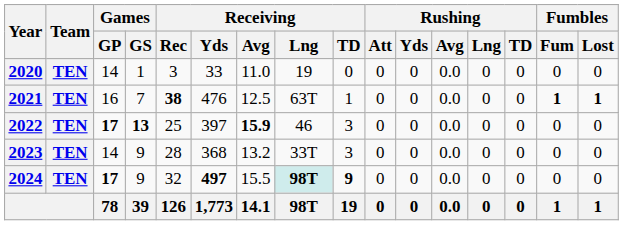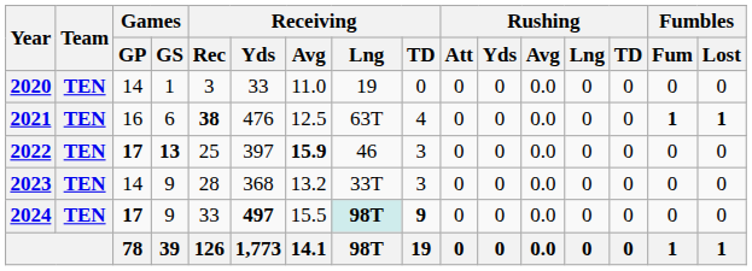 <table class="wikitable" style="text-align:center; width=%75">
 <tr>
 <th rowspan="2">Year</th>
 <th rowspan="2">Team</th>
 <th colspan="2">Games</th>
 <th colspan="5">Receiving</th>
 <th colspan="5">Rushing</th>
 <th colspan="2">Fumbles</th>
 </tr>
 <tr>
 <th>GP</th>
 <th>GS</th>
 <th>Rec</th>
 <th>Yds</th>
 <th>Avg</th>
 <th>Lng</th>
 <th>TD</th>
 <th>Att</th>
 <th>Yds</th>
 <th>Avg</th>
 <th>Lng</th>
 <th>TD</th>
 <th>Fum</th>
 <th>Lost</th>
 </tr>
 <tr>
 <th><a href='#'>2020</a></th>
 <th><a href='#'>TEN</a></th>
 <td>14</td>
 <td>1</td>
 <td>3</td>
 <td>33</td>
 <td>11.0</td>
 <td>19</td>
 <td>0</td>
 <td>0</td>
 <td>0</td>
 <td>0.0</td>
 <td>0</td>
 <td>0</td>
 <td>0</td>
 <td>0</td>
 </tr>
 <tr>
 <th><a href='#'>2021</a></th>
 <th><a href='#'>TEN</a></th>
 <td>16</td>
-<td>7</td>
+<td>6</td>
 <td><strong>38</strong></td>
 <td>476</td>
 <td>12.5</td>
 <td>63T</td>
-<td>1</td>
+<td>4</td>
 <td>0</td>
 <td>0</td>
 <td>0.0</td>
 <td>0</td>
 <td>0</td>
 <td><strong>1</strong></td>
 <td><strong>1</strong></td>
 </tr>
 <tr>
 <th><a href='#'>2022</a></th>
 <th><a href='#'>TEN</a></th>
 <td><strong>17</strong></td>
 <td><strong>13</strong></td>
 <td>25</td>
 <td>397</td>
 <td><strong>15.9</strong></td>
 <td>46</td>
 <td>3</td>
 <td>0</td>
 <td>0</td>
 <td>0.0</td>
 <td>0</td>
 <td>0</td>
 <td>0</td>
 <td>0</td>
 </tr>
 <tr>
 <th><a href='#'>2023</a></th>
 <th><a href='#'>TEN</a></th>
 <td>14</td>
 <td>9</td>
 <td>28</td>
 <td>368</td>
 <td>13.2</td>
 <td>33T</td>
 <td>3</td>
 <td>0</td>
 <td>0</td>
 <td>0.0</td>
 <td>0</td>
 <td>0</td>
 <td>0</td>
 <td>0</td>
 </tr>
 <tr>
 <th><a href='#'>2024</a></th>
 <th><a href='#'>TEN</a></th>
 <td><strong>17</strong></td>
 <td>9</td>
-<td>32</td>
+<td>33</td>
 <td><strong>497</strong></td>
 <td>15.5</td>
 <td style="background:#cfecec; width:3em;"><strong>98T</strong></td>
 <td><strong>9</strong></td>
 <td>0</td>
 <td>0</td>
 <td>0.0</td>
 <td>0</td>
 <td>0</td>
 <td>0</td>
 <td>0</td>
 </tr>
 <tr>
 <th colspan="2"></th>
 <th>78</th>
 <th>39</th>
 <th>126</th>
 <th>1,773</th>
 <th>14.1</th>
 <th>98T</th>
 <th>19</th>
 <th>0</th>
 <th>0</th>
 <th>0.0</th>
 <th>0</th>
 <th>0</th>
 <th>1</th>
 <th>1</th>
 </tr>
 </table>
